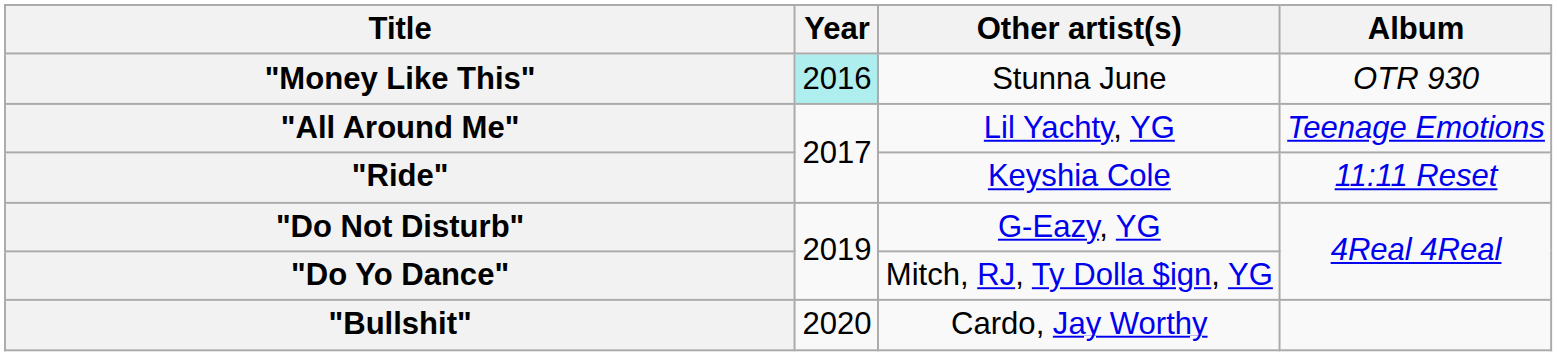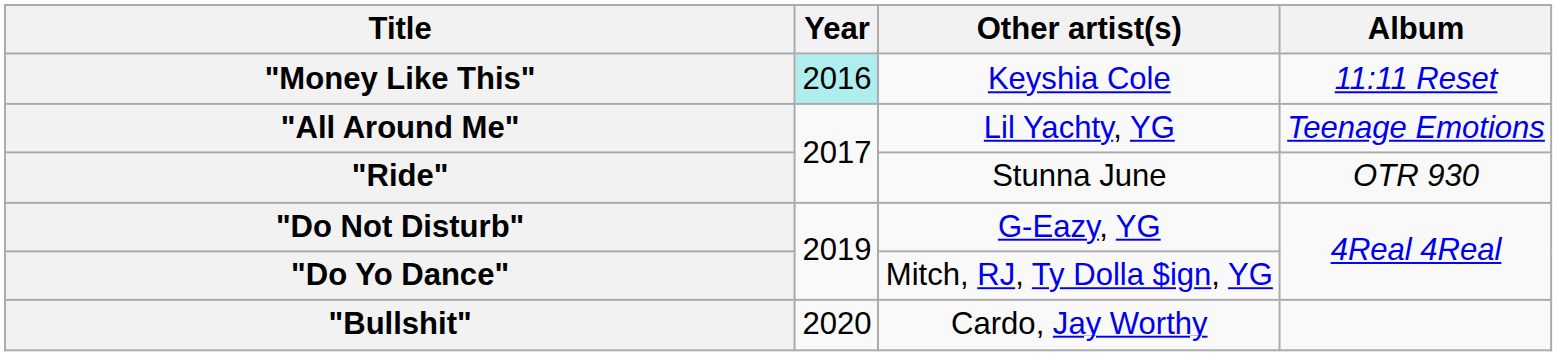 <table class="wikitable plainrowheaders" style="text-align:center">
 <tr>
 <th scope="col" style="width:25em;">Title</th>
 <th scope="col">Year</th>
 <th scope="col">Other artist(s)</th>
 <th scope="col">Album</th>
 </tr>
 <tr>
 <th scope="row">"Money Like This"</th>
 <td style="background: paleturquoise;">2016</td>
-<td>Stunna June</td>
-<td><em>OTR 930</em></td>
+<td><a href='#'>Keyshia Cole</a></td>
+<td><em><a href='#'>11:11 Reset</a></em></td>
 </tr>
 <tr>
 <th scope="row">"All Around Me"</th>
 <td rowspan="2">2017</td>
 <td><a href='#'>Lil Yachty</a>, <a href='#'>YG</a></td>
 <td><em><a href='#'>Teenage Emotions</a></em></td>
 </tr>
 <tr>
 <th scope="row">"Ride"</th>
-<td><a href='#'>Keyshia Cole</a></td>
-<td><em><a href='#'>11:11 Reset</a></em></td>
+<td>Stunna June</td>
+<td><em>OTR 930</em></td>
 </tr>
 <tr>
 <th scope="row">"Do Not Disturb"</th>
 <td rowspan="2">2019</td>
 <td><a href='#'>G-Eazy</a>, <a href='#'>YG</a></td>
 <td rowspan="2"><em><a href='#'>4Real 4Real</a></em></td>
 </tr>
 <tr>
 <th scope="row">"Do Yo Dance"</th>
 <td>Mitch, <a href='#'>RJ</a>, <a href='#'>Ty Dolla $ign</a>, <a href='#'>YG</a></td>
 </tr>
 <tr>
 <th scope="row">"Bullshit"</th>
 <td>2020</td>
 <td>Cardo, <a href='#'>Jay Worthy</a></td>
 <td></td>
 </tr>
 </table>
